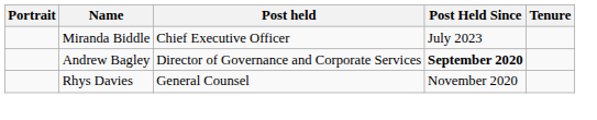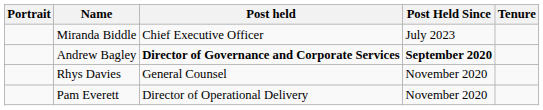 <table class="wikitable">
 <tr>
 <th>Portrait</th>
 <th>Name</th>
 <th>Post held</th>
 <th>Post Held Since</th>
 <th>Tenure</th>
 </tr>
 <tr>
 <td></td>
 <td>Miranda Biddle</td>
 <td>Chief Executive Officer</td>
 <td>July 2023</td>
 <td></td>
 </tr>
 <tr>
 <td></td>
 <td>Andrew Bagley</td>
-<td>Director of Governance and Corporate Services</td>
+<td><strong>Director of Governance and Corporate Services</strong></td>
 <td><strong>September 2020</strong></td>
 <td></td>
 </tr>
 <tr>
 <td></td>
 <td>Rhys Davies</td>
 <td>General Counsel</td>
 <td>November 2020</td>
 <td></td>
 </tr>
+<tr>
+<td></td>
+<td>Pam Everett</td>
+<td>Director of Operational Delivery</td>
+<td>November 2020</td>
+<td></td>
+</tr>
 </table>
